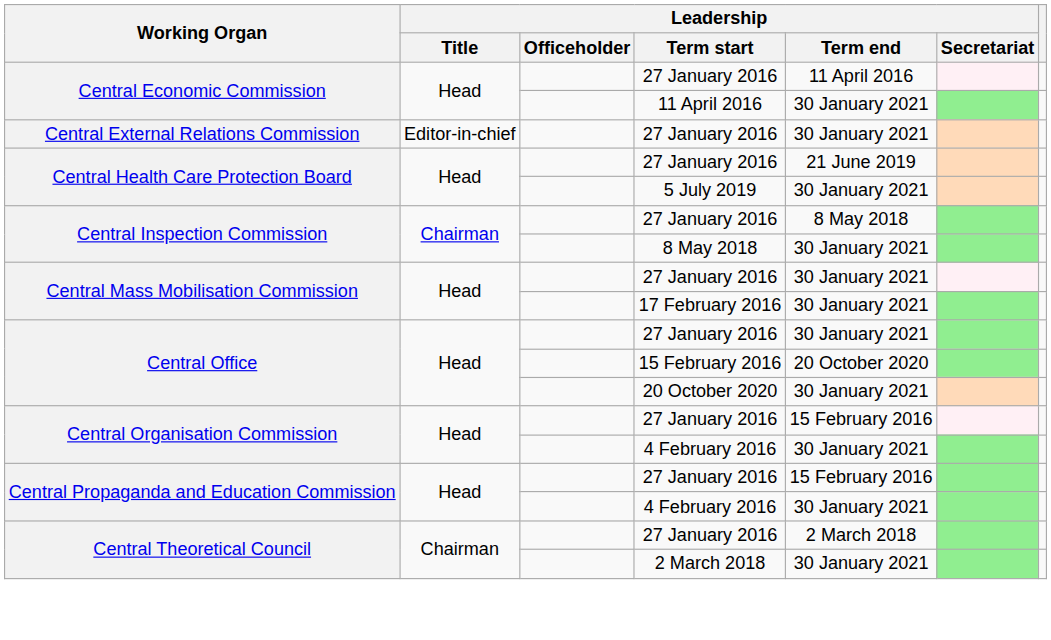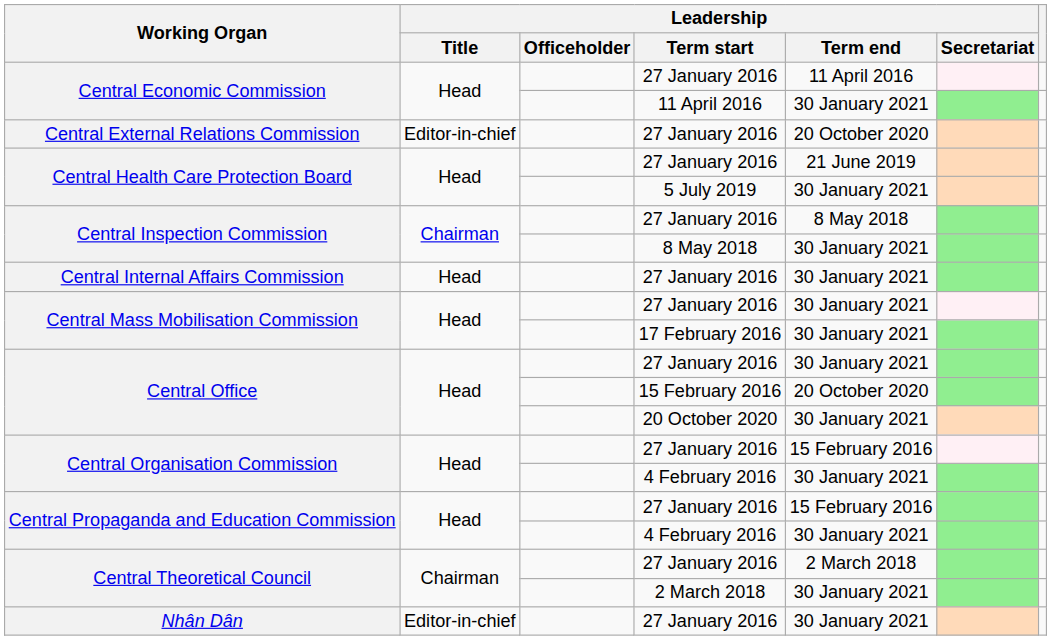 <table class="wikitable sortable" style=text-align:center>
 <tr>
 <th scope="col" rowspan="2">Working Organ</th>
 <th scope="col" colspan="5" class="unsortable">Leadership</th>
 <th scope="col" rowspan="2" class="unsortable"></th>
 </tr>
 <tr>
 <th scope="col">Title</th>
 <th scope="col">Officeholder</th>
 <th scope="col">Term start</th>
 <th scope="col">Term end</th>
 <th scope="col">Secretariat</th>
 </tr>
 <tr>
 <th scope="row" style="font-weight:normal;" rowspan="2"><a href='#'>Central Economic Commission</a></th>
 <td rowspan="2">Head</td>
 <td align="center"></td>
 <td>27 January 2016</td>
 <td>11 April 2016</td>
 <td bgcolor = LavenderBlush></td>
 <td></td>
 </tr>
 <tr>
 <td align="center"></td>
 <td>11 April 2016</td>
 <td>30 January 2021</td>
 <td bgcolor = LightGreen align="center"></td>
 <td></td>
 </tr>
 <tr>
 <th scope="row" style="font-weight:normal;"><a href='#'>Central External Relations Commission</a></th>
 <td>Editor-in-chief</td>
 <td></td>
 <td>27 January 2016</td>
-<td>30 January 2021</td>
+<td>20 October 2020</td>
 <td bgcolor = PeachPuff align="center"></td>
 <td></td>
 </tr>
 <tr>
 <th scope="row" style="font-weight:normal;" rowspan="2"><a href='#'>Central Health Care Protection Board</a></th>
 <td rowspan="2">Head</td>
 <td align="center"></td>
 <td>27 January 2016</td>
 <td>21 June 2019</td>
 <td bgcolor = PeachPuff align="center"></td>
 <td></td>
 </tr>
 <tr>
 <td align="center"></td>
 <td>5 July 2019</td>
 <td>30 January 2021</td>
 <td bgcolor = PeachPuff align="center"></td>
 <td></td>
 </tr>
 <tr>
 <th scope="row" style="font-weight:normal;" rowspan="2"><a href='#'>Central Inspection Commission</a></th>
 <td rowspan="2"><a href='#'>Chairman</a></td>
 <td align="center"></td>
 <td>27 January 2016</td>
 <td>8 May 2018</td>
 <td bgcolor = LightGreen align="center"></td>
 <td></td>
 </tr>
 <tr>
 <td align="center"></td>
 <td>8 May 2018</td>
+<td>30 January 2021</td>
+<td bgcolor = LightGreen align="center"></td>
+<td></td>
+</tr>
+<tr>
+<th scope="row" style="font-weight:normal;"><a href='#'>Central Internal Affairs Commission</a></th>
+<td>Head</td>
+<td align="center"></td>
+<td>27 January 2016</td>
 <td>30 January 2021</td>
 <td bgcolor = LightGreen align="center"></td>
 <td></td>
 </tr>
 <tr>
 <th scope="row" style="font-weight:normal;" rowspan="2"><a href='#'>Central Mass Mobilisation Commission</a></th>
 <td rowspan="2">Head</td>
 <td align="center"></td>
 <td>27 January 2016</td>
 <td>30 January 2021</td>
 <td bgcolor = LavenderBlush></td>
 <td></td>
 </tr>
 <tr>
 <td align="center"></td>
 <td>17 February 2016</td>
 <td>30 January 2021</td>
 <td bgcolor = LightGreen align="center"></td>
 <td></td>
 </tr>
 <tr>
 <th scope="row" style="font-weight:normal;" rowspan="3"><a href='#'>Central Office</a></th>
 <td rowspan="3">Head</td>
 <td align="center"></td>
 <td>27 January 2016</td>
 <td>30 January 2021</td>
 <td bgcolor = LightGreen align="center"></td>
 <td></td>
 </tr>
 <tr>
 <td align="center"></td>
 <td>15 February 2016</td>
 <td>20 October 2020</td>
 <td bgcolor = LightGreen align="center"></td>
 <td></td>
 </tr>
 <tr>
 <td align="center"></td>
 <td>20 October 2020</td>
 <td>30 January 2021</td>
 <td bgcolor = PeachPuff align="center"></td>
 <td></td>
 </tr>
 <tr>
 <th scope="row" style="font-weight:normal;" rowspan="2"><a href='#'>Central Organisation Commission</a></th>
 <td rowspan="2">Head</td>
 <td align="center"></td>
 <td>27 January 2016</td>
 <td>15 February 2016</td>
 <td bgcolor = LavenderBlush></td>
 <td></td>
 </tr>
 <tr>
 <td align="center"></td>
 <td>4 February 2016</td>
 <td>30 January 2021</td>
 <td bgcolor = LightGreen align="center"></td>
 <td></td>
 </tr>
 <tr>
 <th scope="row" style="font-weight:normal;" rowspan="2"><a href='#'>Central Propaganda and Education Commission</a></th>
 <td rowspan="2">Head</td>
 <td align="center"></td>
 <td>27 January 2016</td>
 <td>15 February 2016</td>
 <td bgcolor = LightGreen align="center"></td>
 <td></td>
 </tr>
 <tr>
 <td align="center"></td>
 <td>4 February 2016</td>
 <td>30 January 2021</td>
 <td bgcolor = LightGreen align="center"></td>
 <td></td>
 </tr>
 <tr>
 <th scope="row" style="font-weight:normal;" rowspan="2"><a href='#'>Central Theoretical Council</a></th>
 <td rowspan="2">Chairman</td>
 <td align="center"></td>
 <td>27 January 2016</td>
 <td>2 March 2018</td>
 <td bgcolor = LightGreen align="center"></td>
 <td></td>
 </tr>
 <tr>
 <td align="center"></td>
 <td>2 March 2018</td>
 <td>30 January 2021</td>
 <td bgcolor = LightGreen align="center"></td>
 <td></td>
 </tr>
+<tr>
+<th scope="row" style="font-weight:normal;"><em><a href='#'>Nhân Dân</a></em></th>
+<td>Editor-in-chief</td>
+<td align="center"></td>
+<td>27 January 2016</td>
+<td>30 January 2021</td>
+<td bgcolor = PeachPuff align="center"></td>
+<td></td>
+</tr>
 </table>
